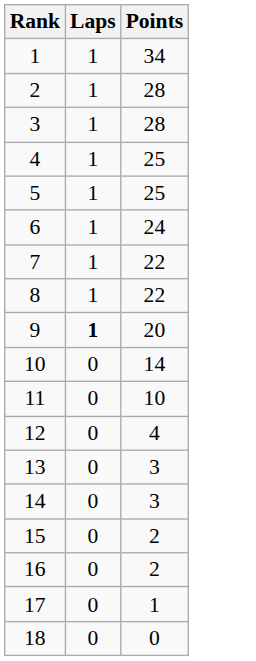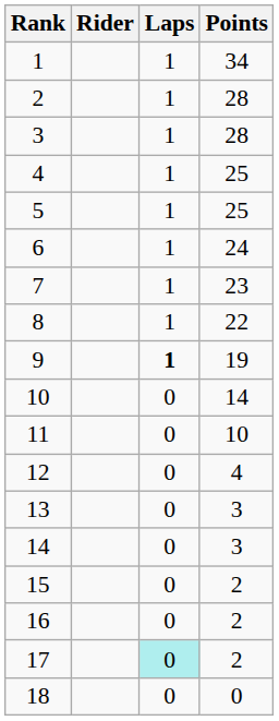 <table class="wikitable sortable" style="text-align:center">
 <tr>
 <th>Rank</th>
+<th>Rider</th>
 <th>Laps</th>
 <th>Points</th>
 </tr>
 <tr>
 <td>1</td>
+<td align=left></td>
 <td>1</td>
 <td>34</td>
 </tr>
 <tr>
 <td>2</td>
+<td align=left></td>
 <td>1</td>
 <td>28</td>
 </tr>
 <tr>
 <td>3</td>
+<td align=left></td>
 <td>1</td>
 <td>28</td>
 </tr>
 <tr>
 <td>4</td>
+<td align=left></td>
 <td>1</td>
 <td>25</td>
 </tr>
 <tr>
 <td>5</td>
+<td align=left></td>
 <td>1</td>
 <td>25</td>
 </tr>
 <tr>
 <td>6</td>
+<td align=left></td>
 <td>1</td>
 <td>24</td>
 </tr>
 <tr>
 <td>7</td>
+<td align=left></td>
 <td>1</td>
-<td>22</td>
+<td>23</td>
 </tr>
 <tr>
 <td>8</td>
+<td align=left></td>
 <td>1</td>
 <td>22</td>
 </tr>
 <tr>
 <td>9</td>
+<td align=left></td>
 <td><strong>1</strong></td>
-<td>20</td>
+<td>19</td>
 </tr>
 <tr>
 <td>10</td>
+<td align=left></td>
 <td>0</td>
 <td>14</td>
 </tr>
 <tr>
 <td>11</td>
+<td align=left></td>
 <td>0</td>
 <td>10</td>
 </tr>
 <tr>
 <td>12</td>
+<td align=left></td>
 <td>0</td>
 <td>4</td>
 </tr>
 <tr>
 <td>13</td>
+<td align=left></td>
 <td>0</td>
 <td>3</td>
 </tr>
 <tr>
 <td>14</td>
+<td align=left></td>
 <td>0</td>
 <td>3</td>
 </tr>
 <tr>
 <td>15</td>
+<td align=left></td>
 <td>0</td>
 <td>2</td>
 </tr>
 <tr>
 <td>16</td>
+<td align=left></td>
 <td>0</td>
 <td>2</td>
 </tr>
 <tr>
 <td>17</td>
-<td>0</td>
-<td>1</td>
+<td align=left></td>
+<td style="background: paleturquoise;">0</td>
+<td>2</td>
 </tr>
 <tr>
 <td>18</td>
+<td align=left></td>
 <td>0</td>
 <td>0</td>
 </tr>
 </table>
